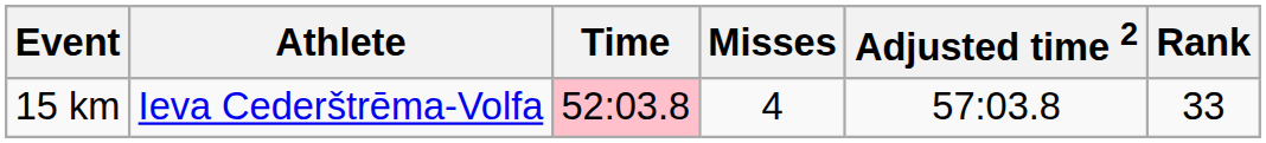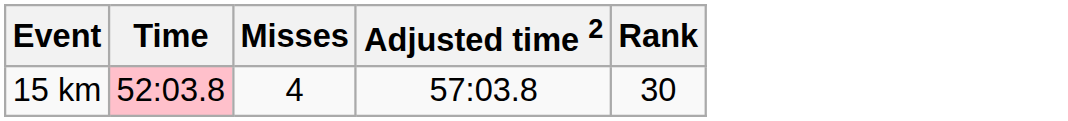 <table class="wikitable" style="font-size:90%">
 <tr>
 <th>Event</th>
-<th>Athlete</th>
 <th>Time</th>
 <th>Misses</th>
 <th>Adjusted time <sup>2</sup></th>
 <th>Rank</th>
 </tr>
 <tr>
 <td>15 km</td>
-<td><a href='#'>Ieva Cederštrēma-Volfa</a></td>
 <td align="center" style="background: pink;">52:03.8</td>
 <td align="center">4</td>
 <td align="center">57:03.8</td>
-<td align="center">33</td>
+<td align="center">30</td>
 </tr>
 </table>
